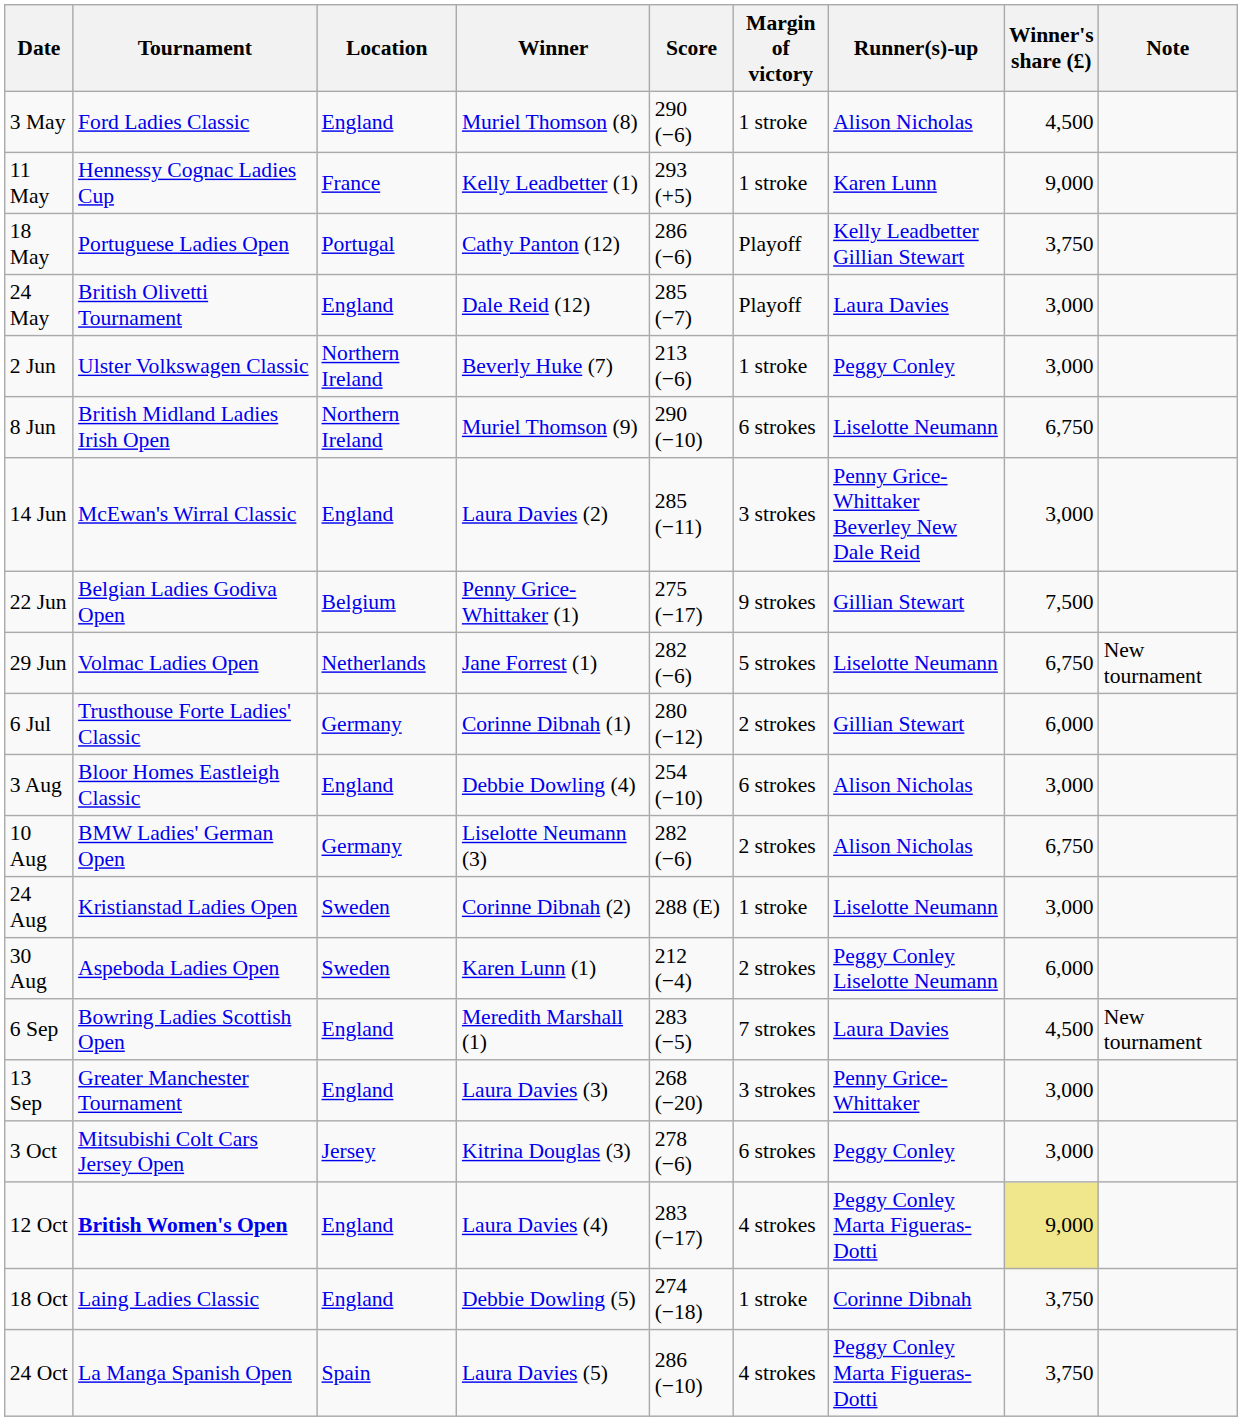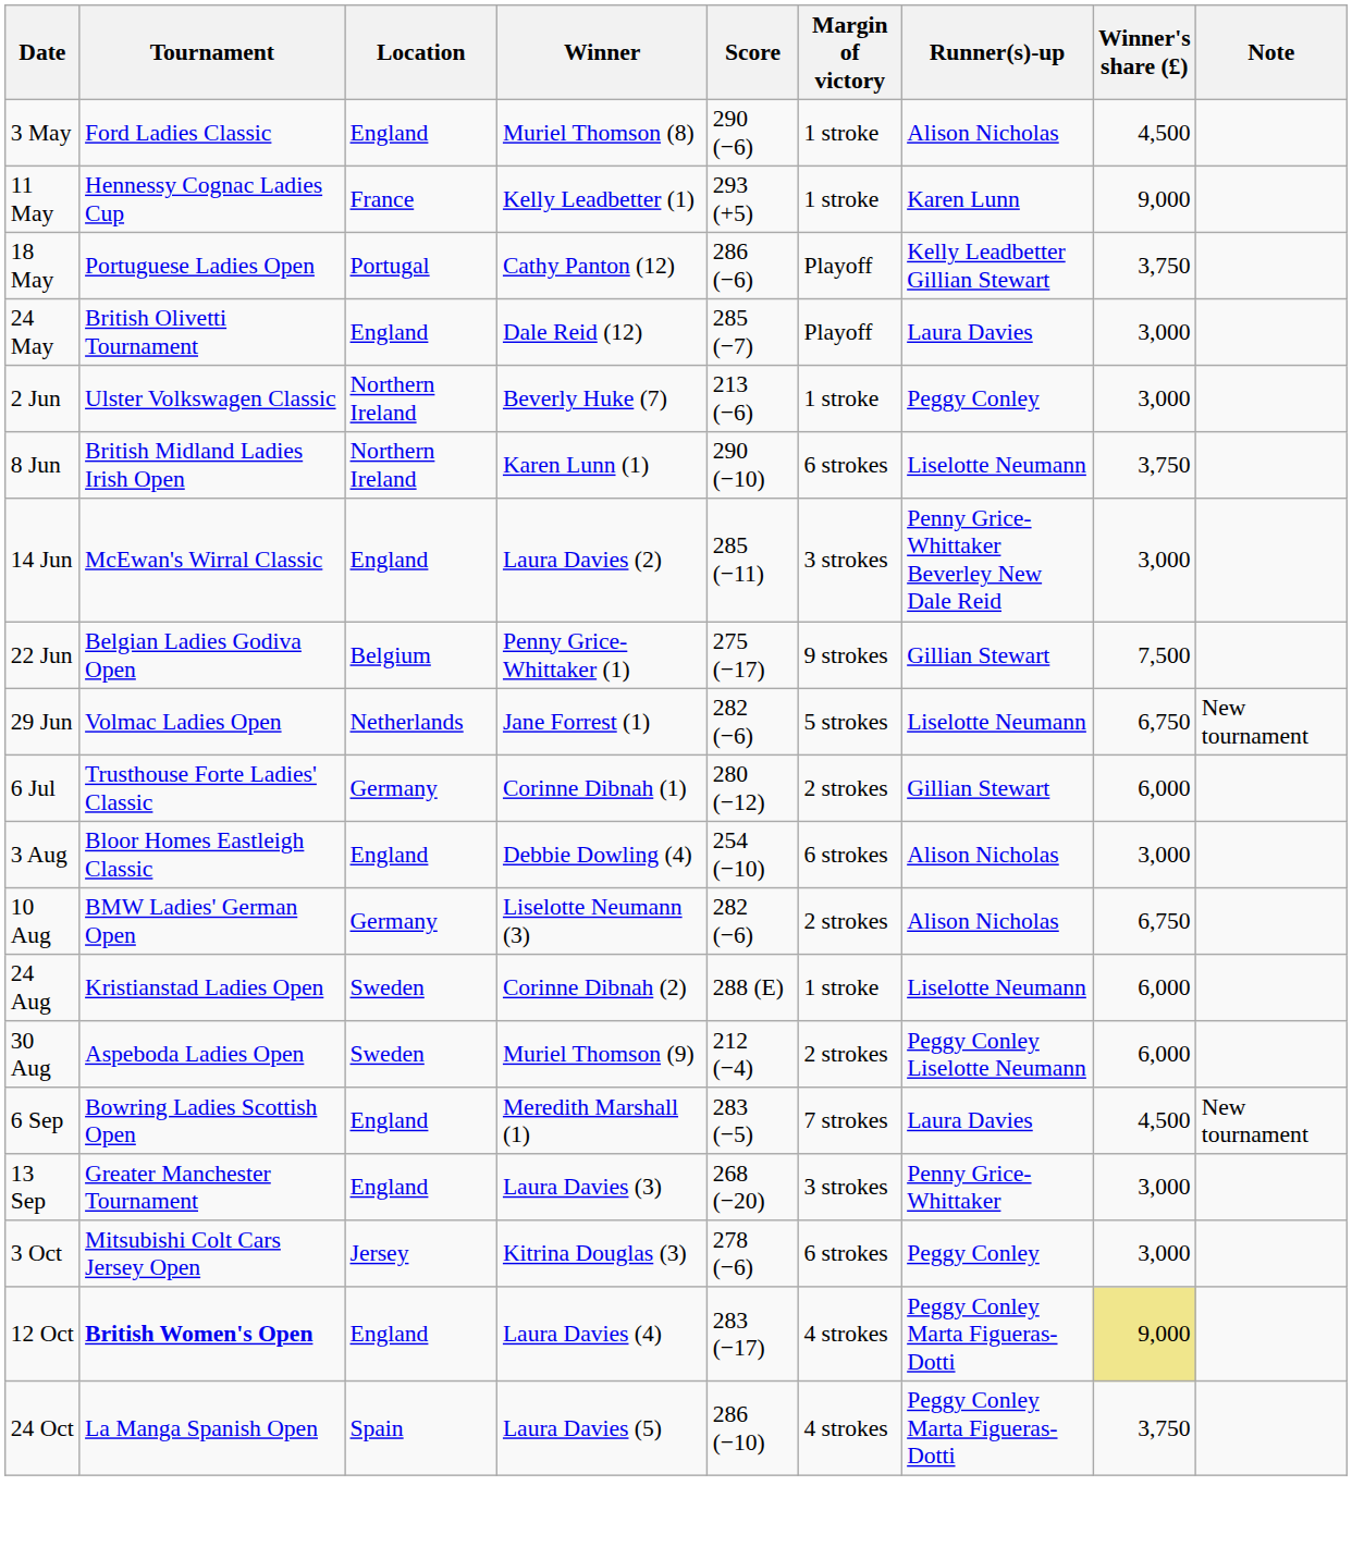 <table class="wikitable sortable" style="font-size:95%">
 <tr>
 <th>Date</th>
 <th>Tournament</th>
 <th>Location</th>
 <th>Winner</th>
 <th>Score</th>
 <th>Margin of<br>victory</th>
 <th>Runner(s)-up</th>
 <th>Winner's<br>share (£)</th>
 <th>Note</th>
 </tr>
 <tr>
 <td>3 May</td>
 <td><a href='#'>Ford Ladies Classic</a></td>
 <td><a href='#'>England</a></td>
 <td> <a href='#'>Muriel Thomson</a> (8)</td>
 <td>290 (−6)</td>
 <td>1 stroke</td>
 <td> <a href='#'>Alison Nicholas</a></td>
 <td align=right>4,500</td>
 <td></td>
 </tr>
 <tr>
 <td>11 May</td>
 <td><a href='#'>Hennessy Cognac Ladies Cup</a></td>
 <td><a href='#'>France</a></td>
 <td> <a href='#'>Kelly Leadbetter</a> (1)</td>
 <td>293 (+5)</td>
 <td>1 stroke</td>
 <td> <a href='#'>Karen Lunn</a></td>
 <td align=right>9,000</td>
 <td></td>
 </tr>
 <tr>
 <td>18 May</td>
 <td><a href='#'>Portuguese Ladies Open</a></td>
 <td><a href='#'>Portugal</a></td>
 <td> <a href='#'>Cathy Panton</a> (12)</td>
 <td>286 (−6)</td>
 <td>Playoff</td>
 <td> <a href='#'>Kelly Leadbetter</a><br> <a href='#'>Gillian Stewart</a></td>
 <td align="right">3,750</td>
 <td></td>
 </tr>
 <tr>
 <td>24 May</td>
 <td><a href='#'>British Olivetti Tournament</a></td>
 <td><a href='#'>England</a></td>
 <td> <a href='#'>Dale Reid</a> (12)</td>
 <td>285 (−7)</td>
 <td>Playoff</td>
 <td> <a href='#'>Laura Davies</a></td>
 <td align=right>3,000</td>
 <td></td>
 </tr>
 <tr>
 <td>2 Jun</td>
 <td><a href='#'>Ulster Volkswagen Classic</a></td>
 <td><a href='#'>Northern Ireland</a></td>
 <td> <a href='#'>Beverly Huke</a> (7)</td>
 <td>213 (−6)</td>
 <td>1 stroke</td>
 <td> <a href='#'>Peggy Conley</a></td>
 <td align=right>3,000</td>
 <td></td>
 </tr>
 <tr>
 <td>8 Jun</td>
 <td><a href='#'>British Midland Ladies Irish Open</a></td>
 <td><a href='#'>Northern Ireland</a></td>
-<td> <a href='#'>Muriel Thomson</a> (9)</td>
+<td> <a href='#'>Karen Lunn</a> (1)</td>
 <td>290 (−10)</td>
 <td>6 strokes</td>
 <td> <a href='#'>Liselotte Neumann</a></td>
-<td align=right>6,750</td>
+<td align=right>3,750</td>
 <td></td>
 </tr>
 <tr>
 <td>14 Jun</td>
 <td><a href='#'>McEwan's Wirral Classic</a></td>
 <td><a href='#'>England</a></td>
 <td> <a href='#'>Laura Davies</a> (2)</td>
 <td>285 (−11)</td>
 <td>3 strokes</td>
 <td> <a href='#'>Penny Grice-Whittaker</a><br> <a href='#'>Beverley New</a><br> <a href='#'>Dale Reid</a></td>
 <td align=right>3,000</td>
 <td></td>
 </tr>
 <tr>
 <td>22 Jun</td>
 <td><a href='#'>Belgian Ladies Godiva Open</a></td>
 <td><a href='#'>Belgium</a></td>
 <td> <a href='#'>Penny Grice-Whittaker</a> (1)</td>
 <td>275 (−17)</td>
 <td>9 strokes</td>
 <td> <a href='#'>Gillian Stewart</a></td>
 <td align=right>7,500</td>
 <td></td>
 </tr>
 <tr>
 <td>29 Jun</td>
 <td><a href='#'>Volmac Ladies Open</a></td>
 <td><a href='#'>Netherlands</a></td>
 <td> <a href='#'>Jane Forrest</a> (1)</td>
 <td>282 (−6)</td>
 <td>5 strokes</td>
 <td> <a href='#'>Liselotte Neumann</a></td>
 <td align=right>6,750</td>
 <td>New tournament</td>
 </tr>
 <tr>
 <td>6 Jul</td>
 <td><a href='#'>Trusthouse Forte Ladies' Classic</a></td>
 <td><a href='#'>Germany</a></td>
 <td> <a href='#'>Corinne Dibnah</a> (1)</td>
 <td>280 (−12)</td>
 <td>2 strokes</td>
 <td> <a href='#'>Gillian Stewart</a></td>
 <td align=right>6,000</td>
 <td></td>
 </tr>
 <tr>
 <td>3 Aug</td>
 <td><a href='#'>Bloor Homes Eastleigh Classic</a></td>
 <td><a href='#'>England</a></td>
 <td> <a href='#'>Debbie Dowling</a> (4)</td>
 <td>254 (−10)</td>
 <td>6 strokes</td>
 <td> <a href='#'>Alison Nicholas</a></td>
 <td align=right>3,000</td>
 <td></td>
 </tr>
 <tr>
 <td>10 Aug</td>
 <td><a href='#'>BMW Ladies' German Open</a></td>
 <td><a href='#'>Germany</a></td>
 <td> <a href='#'>Liselotte Neumann</a> (3)</td>
 <td>282 (−6)</td>
 <td>2 strokes</td>
 <td> <a href='#'>Alison Nicholas</a></td>
 <td align=right>6,750</td>
 <td></td>
 </tr>
 <tr>
 <td>24 Aug</td>
 <td><a href='#'>Kristianstad Ladies Open</a></td>
 <td><a href='#'>Sweden</a></td>
 <td> <a href='#'>Corinne Dibnah</a> (2)</td>
 <td>288 (E)</td>
 <td>1 stroke</td>
 <td> <a href='#'>Liselotte Neumann</a></td>
-<td align=right>3,000</td>
+<td align=right>6,000</td>
 <td></td>
 </tr>
 <tr>
 <td>30 Aug</td>
 <td><a href='#'>Aspeboda Ladies Open</a></td>
 <td><a href='#'>Sweden</a></td>
-<td> <a href='#'>Karen Lunn</a> (1)</td>
+<td> <a href='#'>Muriel Thomson</a> (9)</td>
 <td>212 (−4)</td>
 <td>2 strokes</td>
 <td> <a href='#'>Peggy Conley</a><br> <a href='#'>Liselotte Neumann</a></td>
 <td align=right>6,000</td>
 <td></td>
 </tr>
 <tr>
 <td>6 Sep</td>
 <td><a href='#'>Bowring Ladies Scottish Open</a></td>
 <td><a href='#'>England</a></td>
 <td> <a href='#'>Meredith Marshall</a> (1)</td>
 <td>283 (−5)</td>
 <td>7 strokes</td>
 <td> <a href='#'>Laura Davies</a></td>
 <td align=right>4,500</td>
 <td>New tournament</td>
 </tr>
 <tr>
 <td>13 Sep</td>
 <td><a href='#'>Greater Manchester Tournament</a></td>
 <td><a href='#'>England</a></td>
 <td> <a href='#'>Laura Davies</a> (3)</td>
 <td>268 (−20)</td>
 <td>3 strokes</td>
 <td> <a href='#'>Penny Grice-Whittaker</a></td>
 <td align=right>3,000</td>
 <td></td>
 </tr>
 <tr>
 <td>3 Oct</td>
 <td><a href='#'>Mitsubishi Colt Cars Jersey Open</a></td>
 <td><a href='#'>Jersey</a></td>
 <td> <a href='#'>Kitrina Douglas</a> (3)</td>
 <td>278 (−6)</td>
 <td>6 strokes</td>
 <td> <a href='#'>Peggy Conley</a></td>
 <td align=right>3,000</td>
 <td></td>
 </tr>
 <tr>
 <td>12 Oct</td>
 <td><strong><a href='#'>British Women's Open</a></strong></td>
 <td><a href='#'>England</a></td>
 <td> <a href='#'>Laura Davies</a> (4)</td>
 <td>283 (−17)</td>
 <td>4 strokes</td>
 <td> <a href='#'>Peggy Conley</a><br> <a href='#'>Marta Figueras-Dotti</a></td>
 <td align=right style="background: khaki;">9,000</td>
 <td><strong></strong></td>
 </tr>
 <tr>
-<td>18 Oct</td>
-<td><a href='#'>Laing Ladies Classic</a></td>
-<td><a href='#'>England</a></td>
-<td> <a href='#'>Debbie Dowling</a> (5)</td>
-<td>274 (−18)</td>
-<td>1 stroke</td>
-<td> <a href='#'>Corinne Dibnah</a></td>
-<td align=right>3,750</td>
-<td></td>
-</tr>
-<tr>
 <td>24 Oct</td>
 <td><a href='#'>La Manga Spanish Open</a></td>
 <td><a href='#'>Spain</a></td>
 <td> <a href='#'>Laura Davies</a> (5)</td>
 <td>286 (−10)</td>
 <td>4 strokes</td>
 <td> <a href='#'>Peggy Conley</a><br> <a href='#'>Marta Figueras-Dotti</a></td>
 <td align=right>3,750</td>
 <td></td>
 </tr>
 </table>
